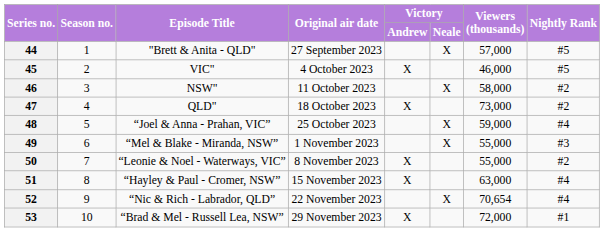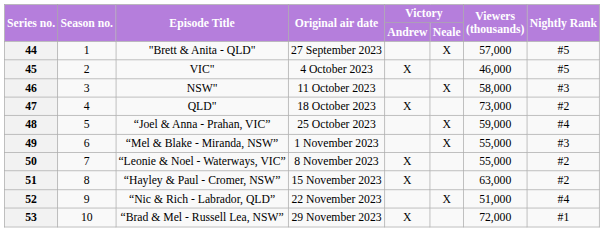 <table class="wikitable sortable" style="text-align:center">
 <tr>
 <th rowspan=2 scope="col" style="background:#B57EDC; color:white;">Series no.</th>
 <th rowspan=2 scope="col" style="background:#B57EDC; color:white;">Season no.</th>
 <th rowspan=2 scope="col" style="background:#B57EDC; color:white;">Episode Title</th>
 <th rowspan=2 scope="col" style="background:#B57EDC; color:white;">Original air date</th>
 <th colspan="2" scope="col" style="background:#B57EDC; color:white;">Victory</th>
 <th rowspan=2 scope="col" style="background:#B57EDC; color:white;">Viewers<br>(thousands)</th>
 <th rowspan=2 scope="col" style="background:#B57EDC; color:white;">Nightly Rank</th>
 </tr>
 <tr>
 <th scope="col" style="background:#B57EDC; color:white;">Andrew</th>
 <th scope="col" style="background:#B57EDC; color:white;">Neale</th>
 </tr>
 <tr>
 <th>44</th>
 <td>1</td>
 <td>"Brett & Anita -  QLD"</td>
 <td>27 September 2023</td>
 <td></td>
 <td>X</td>
 <td>57,000</td>
 <td>#5</td>
 </tr>
 <tr>
 <th>45</th>
 <td>2</td>
 <td>  VIC"</td>
 <td>4 October 2023</td>
 <td>X</td>
 <td></td>
 <td>46,000</td>
 <td>#5</td>
 </tr>
 <tr>
 <th>46</th>
 <td>3</td>
 <td>  NSW"</td>
 <td>11 October 2023</td>
 <td></td>
 <td>X</td>
 <td>58,000</td>
-<td>#2</td>
+<td>#3</td>
 </tr>
 <tr>
 <th>47</th>
 <td>4</td>
 <td>  QLD"</td>
 <td>18 October 2023</td>
 <td>X</td>
 <td></td>
 <td>73,000</td>
 <td>#2</td>
 </tr>
 <tr>
 <th>48</th>
 <td>5</td>
 <td>“Joel & Anna - Prahan, VIC”</td>
 <td>25 October 2023</td>
 <td></td>
 <td>X</td>
 <td>59,000</td>
 <td>#4</td>
 </tr>
 <tr>
 <th>49</th>
 <td>6</td>
 <td>“Mel & Blake - Miranda, NSW”</td>
 <td>1 November 2023</td>
 <td></td>
 <td>X</td>
 <td>55,000</td>
 <td>#3</td>
 </tr>
 <tr>
 <th>50</th>
 <td>7</td>
 <td>“Leonie & Noel - Waterways, VIC”</td>
 <td>8 November 2023</td>
 <td>X</td>
 <td></td>
 <td>55,000</td>
 <td>#2</td>
 </tr>
 <tr>
 <th>51</th>
 <td>8</td>
 <td>“Hayley & Paul - Cromer, NSW”</td>
 <td>15 November 2023</td>
 <td>X</td>
 <td></td>
 <td>63,000</td>
-<td>#4</td>
+<td>#2</td>
 </tr>
 <tr>
 <th>52</th>
 <td>9</td>
 <td>“Nic & Rich - Labrador, QLD”</td>
 <td>22 November 2023</td>
 <td></td>
 <td>X</td>
-<td>70,654</td>
+<td>51,000</td>
 <td>#4</td>
 </tr>
 <tr>
 <th>53</th>
 <td>10</td>
 <td>“Brad & Mel - Russell Lea, NSW”</td>
 <td>29 November 2023</td>
 <td>X</td>
 <td></td>
 <td>72,000</td>
 <td>#1</td>
 </tr>
 </table>
